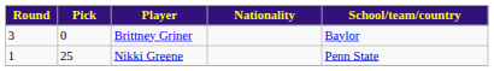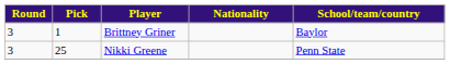 <table class="wikitable">
 <tr>
 <th style="background:#32127A; color:#FFFF00;" width="2%">Round</th>
 <th style="background:#32127A; color:#FFFF00;" width="5%">Pick</th>
 <th style="background:#32127A; color:#FFFF00;" width="10%">Player</th>
 <th style="background:#32127A; color:#FFFF00;" width="10%">Nationality</th>
 <th style="background:#32127A; color:#FFFF00;" width="10%">School/team/country</th>
 </tr>
 <tr>
 <td>3</td>
-<td>0</td>
+<td>1</td>
 <td><a href='#'>Brittney Griner</a></td>
 <td></td>
 <td><a href='#'>Baylor</a></td>
 </tr>
 <tr>
-<td>1</td>
+<td>3</td>
 <td>25</td>
 <td><a href='#'>Nikki Greene</a></td>
 <td></td>
 <td><a href='#'>Penn State</a></td>
 </tr>
 <tr>
 </tr>
 </table>
